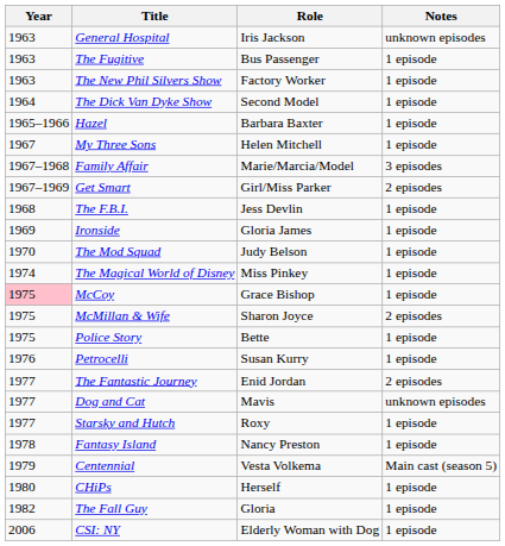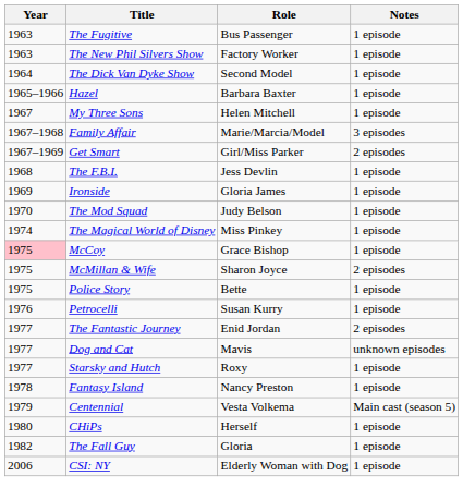 <table class="wikitable sortable">
 <tr>
 <th>Year</th>
 <th>Title</th>
 <th>Role</th>
 <th>Notes</th>
-</tr>
-<tr>
-<td>1963</td>
-<td><em><a href='#'>General Hospital</a></em></td>
-<td>Iris Jackson</td>
-<td>unknown episodes</td>
 </tr>
 <tr>
 <td>1963</td>
 <td><em><a href='#'>The Fugitive</a></em></td>
 <td>Bus Passenger</td>
 <td>1 episode</td>
 </tr>
 <tr>
 <td>1963</td>
 <td><em><a href='#'>The New Phil Silvers Show</a></em></td>
 <td>Factory Worker</td>
 <td>1 episode</td>
 </tr>
 <tr>
 <td>1964</td>
 <td><em><a href='#'>The Dick Van Dyke Show</a></em></td>
 <td>Second Model</td>
 <td>1 episode</td>
 </tr>
 <tr>
 <td>1965–1966</td>
 <td><em><a href='#'>Hazel</a></em></td>
 <td>Barbara Baxter</td>
 <td>1 episode</td>
 </tr>
 <tr>
 <td>1967</td>
 <td><em><a href='#'>My Three Sons</a></em></td>
 <td>Helen Mitchell</td>
 <td>1 episode</td>
 </tr>
 <tr>
 <td>1967–1968</td>
 <td><em><a href='#'>Family Affair</a></em></td>
 <td>Marie/Marcia/Model</td>
 <td>3 episodes</td>
 </tr>
 <tr>
 <td>1967–1969</td>
 <td><em><a href='#'>Get Smart</a></em></td>
 <td>Girl/Miss Parker</td>
 <td>2 episodes</td>
 </tr>
 <tr>
 <td>1968</td>
 <td><em><a href='#'>The F.B.I.</a></em></td>
 <td>Jess Devlin</td>
 <td>1 episode</td>
 </tr>
 <tr>
 <td>1969</td>
 <td><em><a href='#'>Ironside</a></em></td>
 <td>Gloria James</td>
 <td>1 episode</td>
 </tr>
 <tr>
 <td>1970</td>
 <td><em><a href='#'>The Mod Squad</a></em></td>
 <td>Judy Belson</td>
 <td>1 episode</td>
 </tr>
 <tr>
 <td>1974</td>
 <td><em><a href='#'>The Magical World of Disney</a></em></td>
 <td>Miss Pinkey</td>
 <td>1 episode</td>
 </tr>
 <tr>
 <td style="background: pink;">1975</td>
 <td><em><a href='#'>McCoy</a></em></td>
 <td>Grace Bishop</td>
 <td>1 episode</td>
 </tr>
 <tr>
 <td>1975</td>
 <td><em><a href='#'>McMillan & Wife</a></em></td>
 <td>Sharon Joyce</td>
 <td>2 episodes</td>
 </tr>
 <tr>
 <td>1975</td>
 <td><em><a href='#'>Police Story</a></em></td>
 <td>Bette</td>
 <td>1 episode</td>
 </tr>
 <tr>
 <td>1976</td>
 <td><em><a href='#'>Petrocelli</a></em></td>
 <td>Susan Kurry</td>
 <td>1 episode</td>
 </tr>
 <tr>
 <td>1977</td>
 <td><em><a href='#'>The Fantastic Journey</a></em></td>
 <td>Enid Jordan</td>
 <td>2 episodes</td>
 </tr>
 <tr>
 <td>1977</td>
 <td><em><a href='#'>Dog and Cat</a></em></td>
 <td>Mavis</td>
 <td>unknown episodes</td>
 </tr>
 <tr>
 <td>1977</td>
 <td><em><a href='#'>Starsky and Hutch</a></em></td>
 <td>Roxy</td>
 <td>1 episode</td>
 </tr>
 <tr>
 <td>1978</td>
 <td><em><a href='#'>Fantasy Island</a></em></td>
 <td>Nancy Preston</td>
 <td>1 episode</td>
 </tr>
 <tr>
 <td>1979</td>
 <td><em><a href='#'>Centennial</a></em></td>
 <td>Vesta Volkema</td>
 <td>Main cast (season 5)</td>
 </tr>
 <tr>
 <td>1980</td>
 <td><em><a href='#'>CHiPs</a></em></td>
 <td>Herself</td>
 <td>1 episode</td>
 </tr>
 <tr>
 <td>1982</td>
 <td><em><a href='#'>The Fall Guy</a></em></td>
 <td>Gloria</td>
 <td>1 episode</td>
 </tr>
 <tr>
 <td>2006</td>
 <td><em><a href='#'>CSI: NY</a></em></td>
 <td>Elderly Woman with Dog</td>
 <td>1 episode</td>
 </tr>
 </table>
